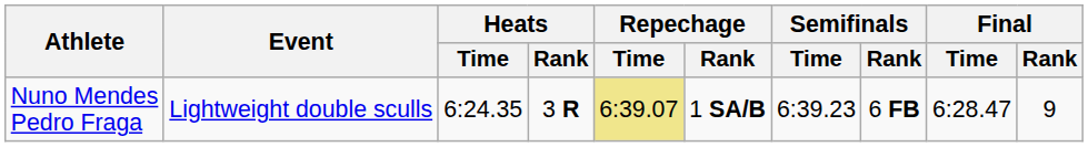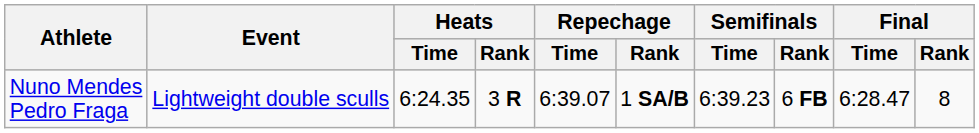 <table class="wikitable" style="font-size:90%">
 <tr>
 <th rowspan="2">Athlete</th>
 <th rowspan="2">Event</th>
 <th colspan="2">Heats</th>
 <th colspan="2">Repechage</th>
 <th colspan="2">Semifinals</th>
 <th colspan="2">Final</th>
 </tr>
 <tr style="font-size:95%">
 <th>Time</th>
 <th>Rank</th>
 <th>Time</th>
 <th>Rank</th>
 <th>Time</th>
 <th>Rank</th>
 <th>Time</th>
 <th>Rank</th>
 </tr>
 <tr align=center>
 <td align=left><a href='#'>Nuno Mendes</a><br><a href='#'>Pedro Fraga</a></td>
 <td align=left><a href='#'>Lightweight double sculls</a></td>
 <td>6:24.35</td>
 <td>3 <strong>R</strong></td>
-<td style="background: khaki;">6:39.07</td>
+<td>6:39.07</td>
 <td>1 <strong>SA/B</strong></td>
 <td>6:39.23</td>
 <td>6 <strong>FB</strong></td>
 <td>6:28.47</td>
-<td>9</td>
+<td>8</td>
 </tr>
 </table>
